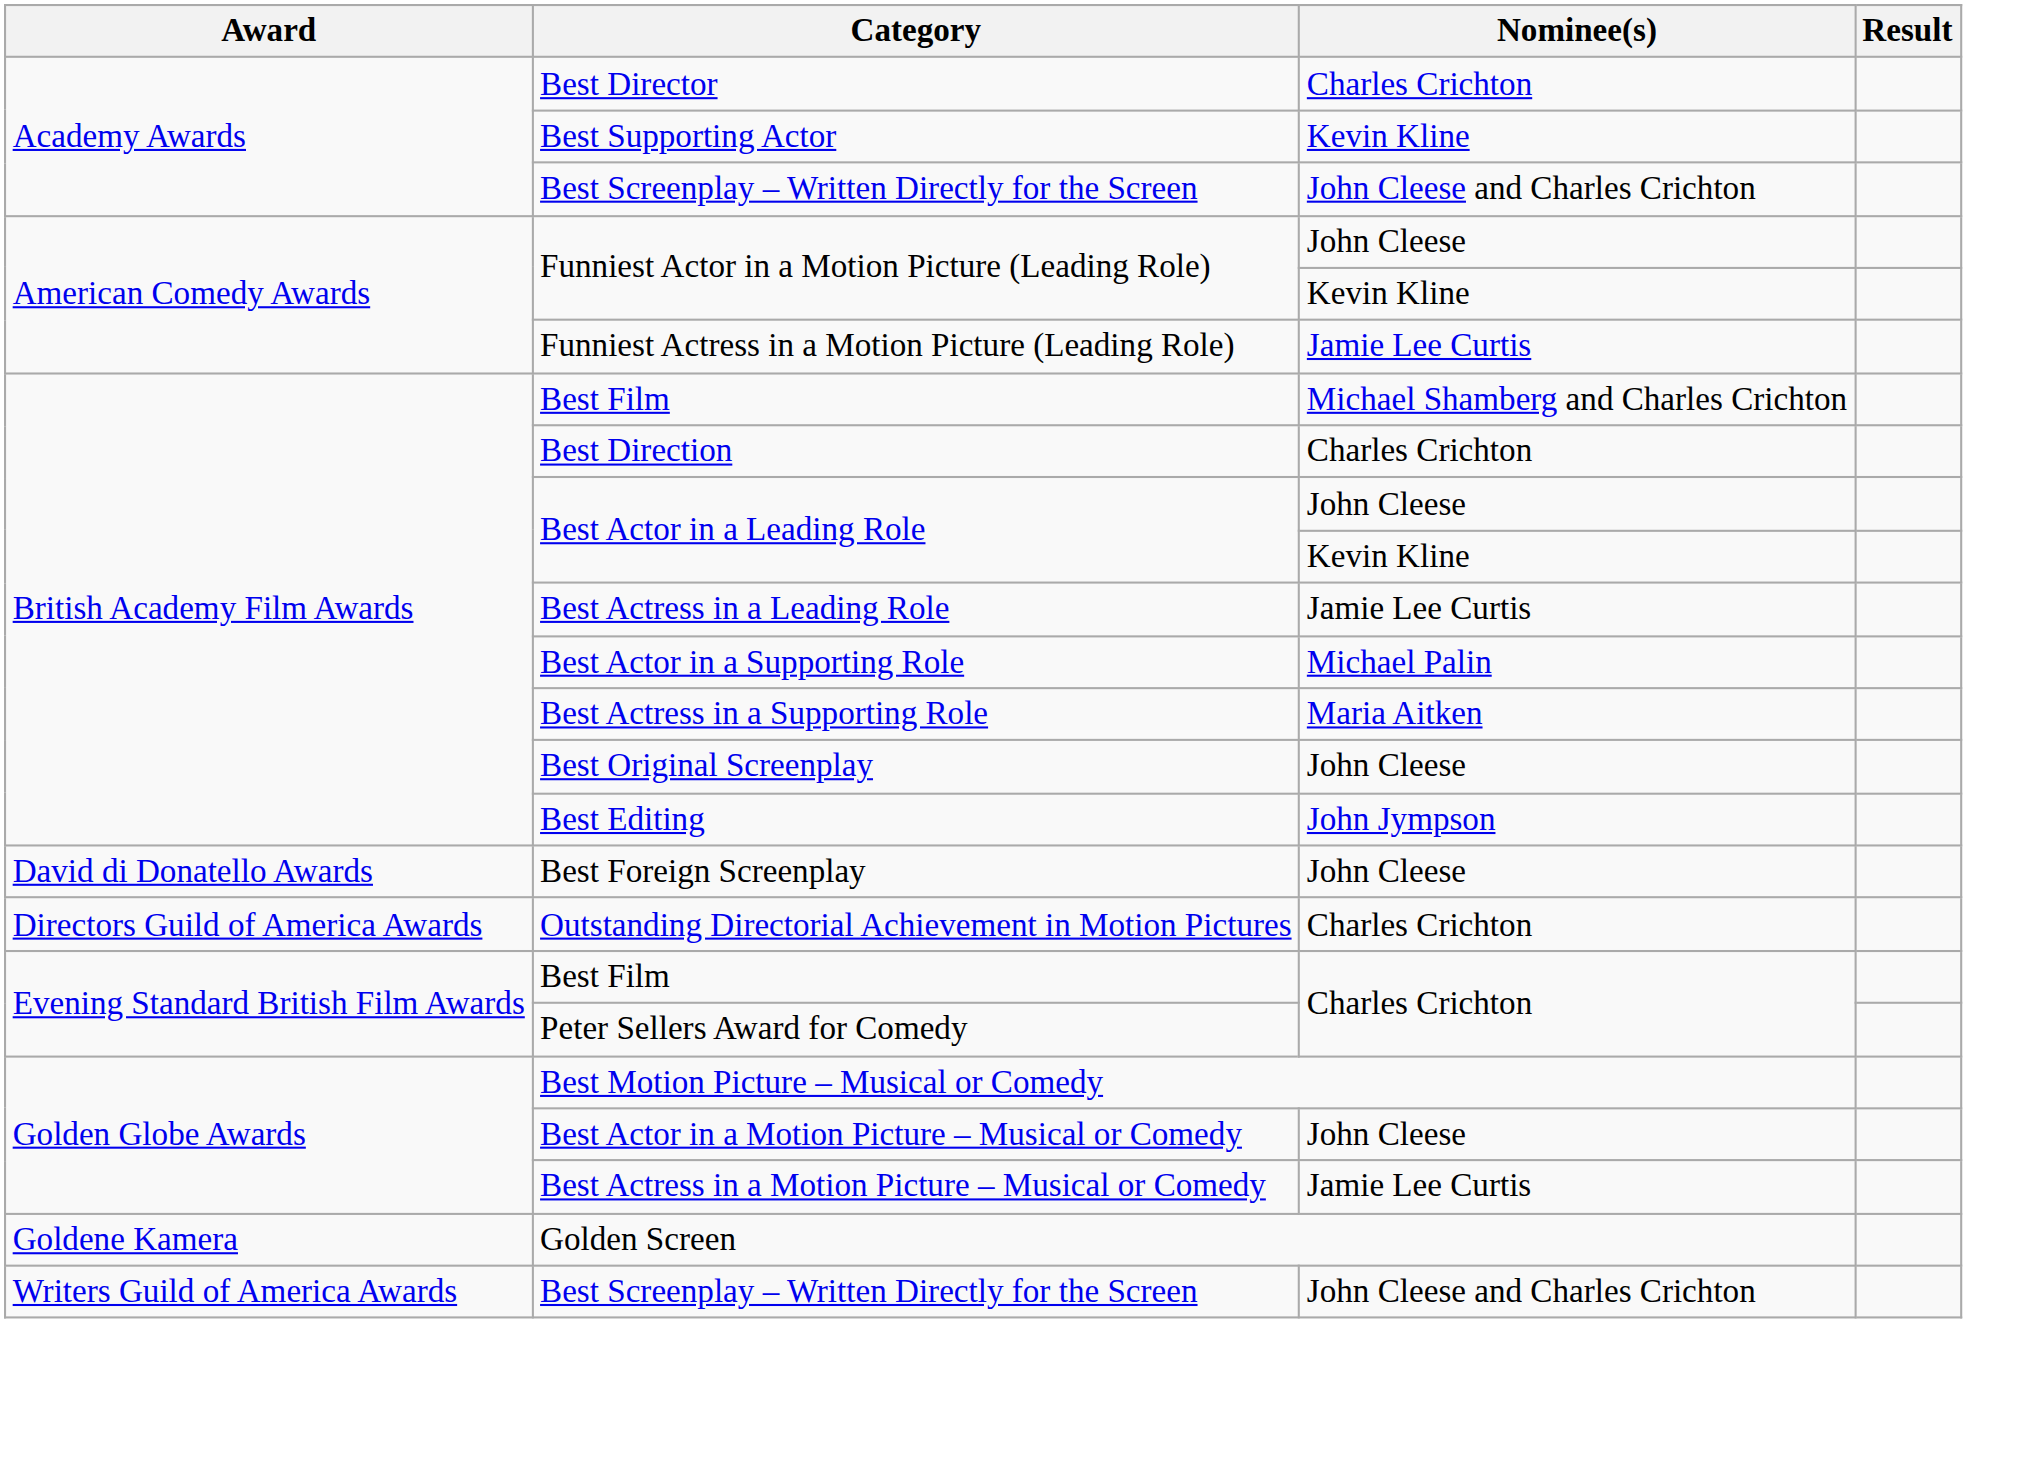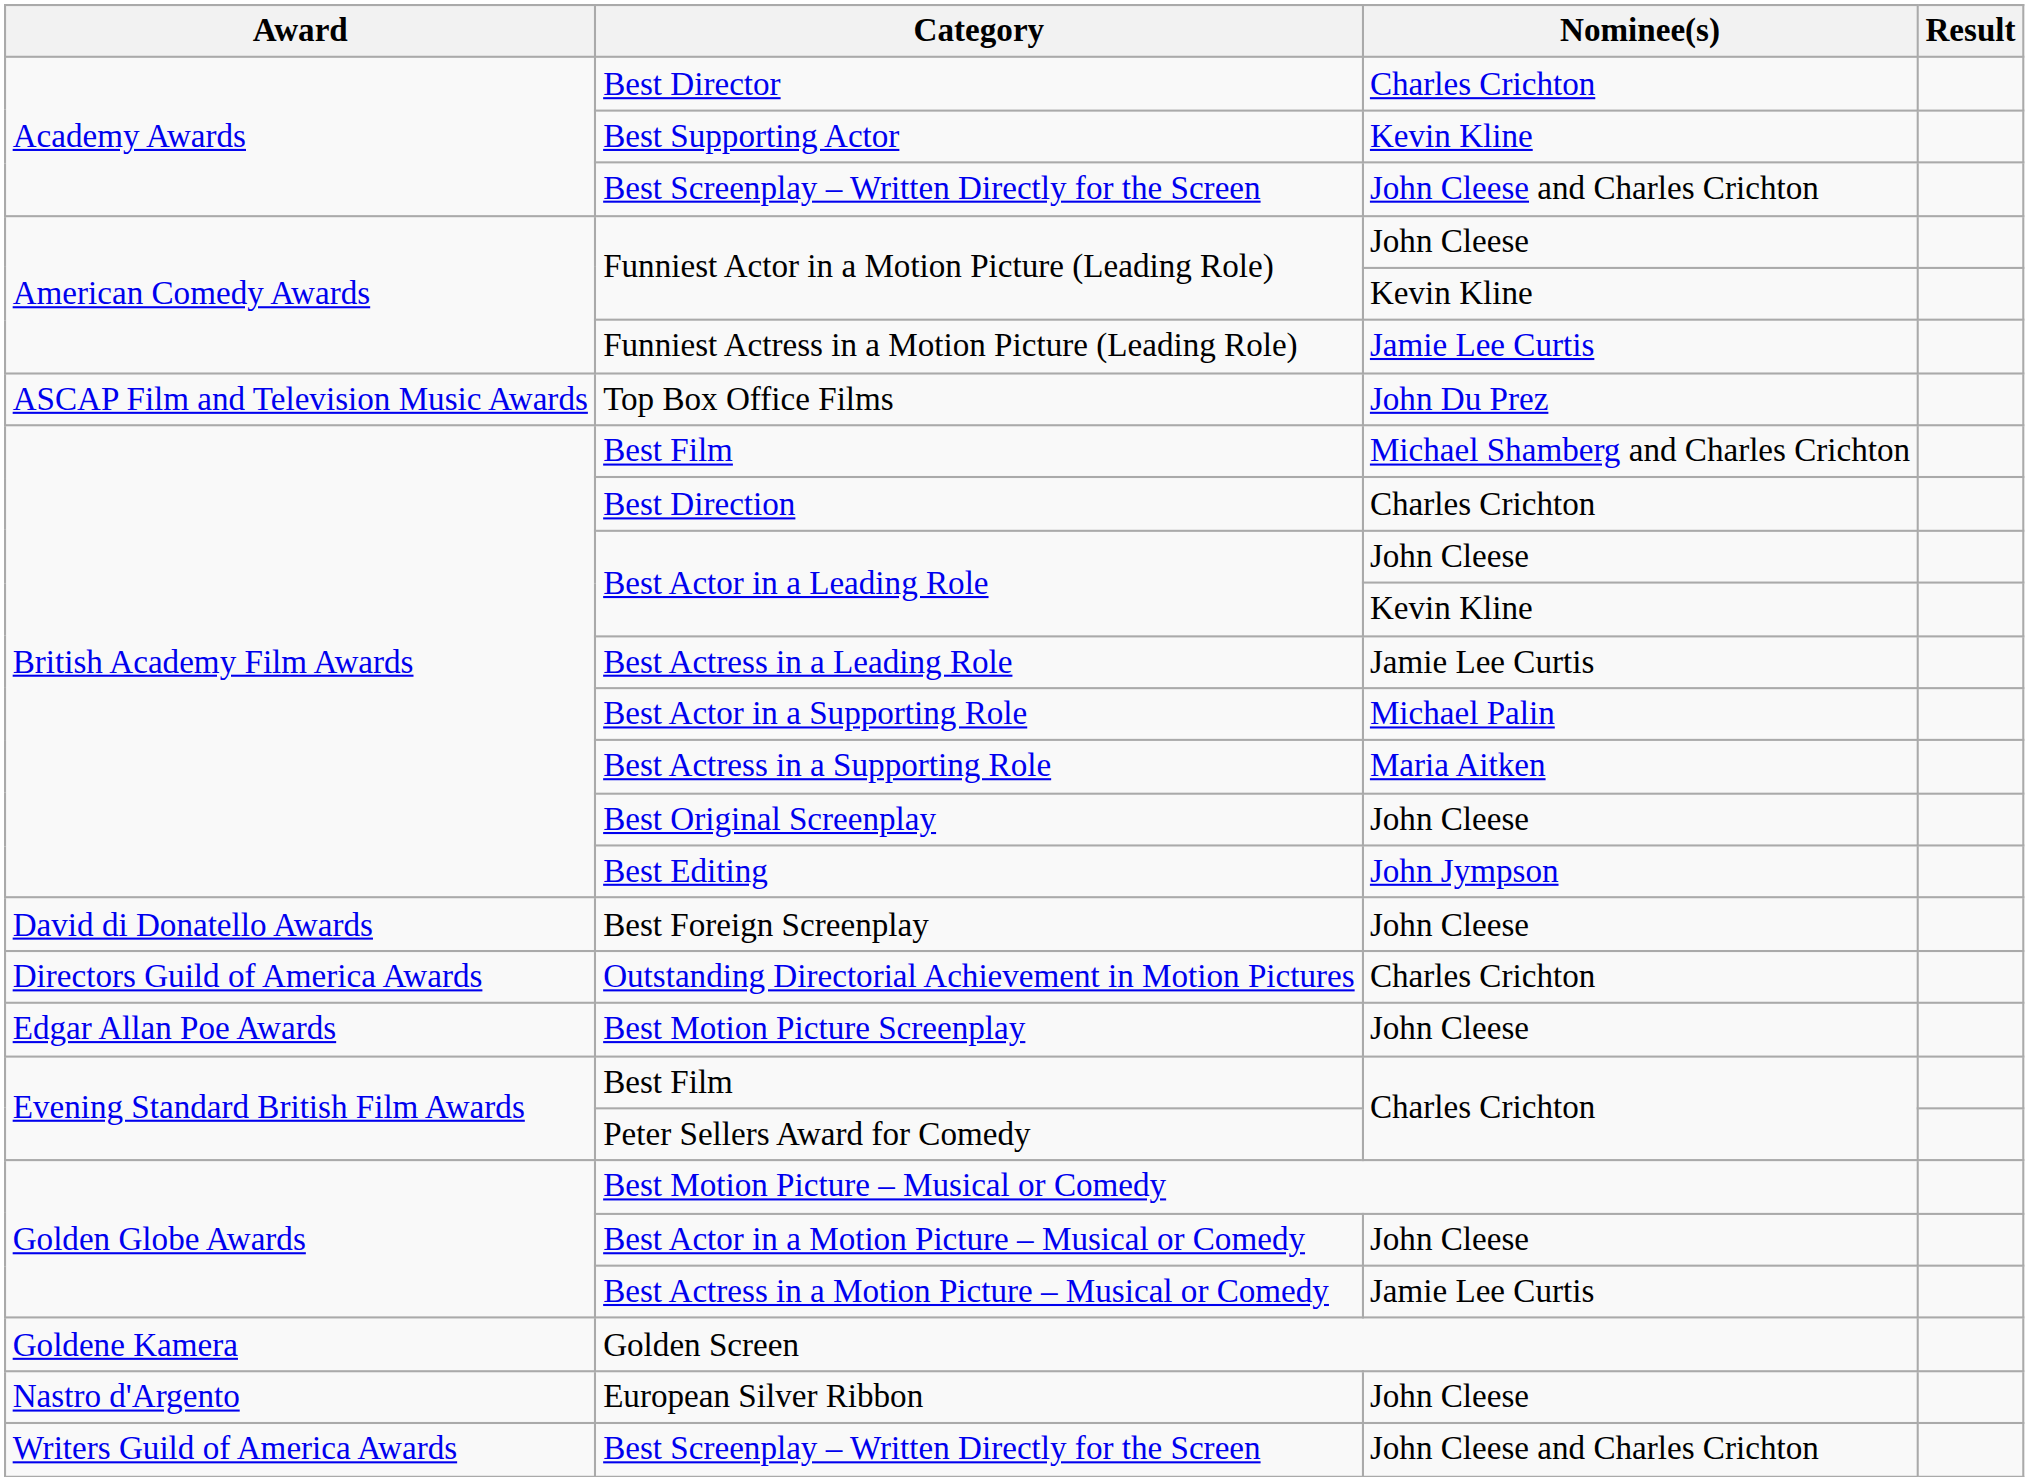 <table class="wikitable plainrowheaders">
 <tr>
 <th>Award</th>
 <th>Category</th>
 <th>Nominee(s)</th>
 <th>Result</th>
 </tr>
 <tr>
 <td rowspan="3"><a href='#'>Academy Awards</a></td>
 <td><a href='#'>Best Director</a></td>
 <td><a href='#'>Charles Crichton</a></td>
 <td></td>
 </tr>
 <tr>
 <td><a href='#'>Best Supporting Actor</a></td>
 <td><a href='#'>Kevin Kline</a></td>
 <td></td>
 </tr>
 <tr>
 <td><a href='#'>Best Screenplay – Written Directly for the Screen</a></td>
 <td><a href='#'>John Cleese</a> and Charles Crichton</td>
 <td></td>
 </tr>
 <tr>
 <td rowspan="3"><a href='#'>American Comedy Awards</a></td>
 <td rowspan="2">Funniest Actor in a Motion Picture (Leading Role)</td>
 <td>John Cleese</td>
 <td></td>
 </tr>
 <tr>
 <td>Kevin Kline</td>
 <td></td>
 </tr>
 <tr>
 <td>Funniest Actress in a Motion Picture (Leading Role)</td>
 <td><a href='#'>Jamie Lee Curtis</a></td>
+<td></td>
+</tr>
+<tr>
+<td><a href='#'>ASCAP Film and Television Music Awards</a></td>
+<td>Top Box Office Films</td>
+<td><a href='#'>John Du Prez</a></td>
 <td></td>
 </tr>
 <tr>
 <td rowspan="9"><a href='#'>British Academy Film Awards</a></td>
 <td><a href='#'>Best Film</a></td>
 <td><a href='#'>Michael Shamberg</a> and Charles Crichton</td>
 <td></td>
 </tr>
 <tr>
 <td><a href='#'>Best Direction</a></td>
 <td>Charles Crichton</td>
 <td></td>
 </tr>
 <tr>
 <td rowspan="2"><a href='#'>Best Actor in a Leading Role</a></td>
 <td>John Cleese</td>
 <td></td>
 </tr>
 <tr>
 <td>Kevin Kline</td>
 <td></td>
 </tr>
 <tr>
 <td><a href='#'>Best Actress in a Leading Role</a></td>
 <td>Jamie Lee Curtis</td>
 <td></td>
 </tr>
 <tr>
 <td><a href='#'>Best Actor in a Supporting Role</a></td>
 <td><a href='#'>Michael Palin</a></td>
 <td></td>
 </tr>
 <tr>
 <td><a href='#'>Best Actress in a Supporting Role</a></td>
 <td><a href='#'>Maria Aitken</a></td>
 <td></td>
 </tr>
 <tr>
 <td><a href='#'>Best Original Screenplay</a></td>
 <td>John Cleese</td>
 <td></td>
 </tr>
 <tr>
 <td><a href='#'>Best Editing</a></td>
 <td><a href='#'>John Jympson</a></td>
 <td></td>
 </tr>
 <tr>
 <td><a href='#'>David di Donatello Awards</a></td>
 <td>Best Foreign Screenplay</td>
 <td>John Cleese</td>
 <td></td>
 </tr>
 <tr>
 <td><a href='#'>Directors Guild of America Awards</a></td>
 <td><a href='#'>Outstanding Directorial Achievement in Motion Pictures</a></td>
 <td>Charles Crichton</td>
 <td></td>
 </tr>
 <tr>
+<td><a href='#'>Edgar Allan Poe Awards</a></td>
+<td><a href='#'>Best Motion Picture Screenplay</a></td>
+<td>John Cleese</td>
+<td></td>
+</tr>
+<tr>
 <td rowspan="2"><a href='#'>Evening Standard British Film Awards</a></td>
 <td>Best Film</td>
 <td rowspan="2">Charles Crichton</td>
 <td></td>
 </tr>
 <tr>
 <td>Peter Sellers Award for Comedy</td>
 <td></td>
 </tr>
 <tr>
 <td rowspan="3"><a href='#'>Golden Globe Awards</a></td>
 <td colspan="2"><a href='#'>Best Motion Picture – Musical or Comedy</a></td>
 <td></td>
 </tr>
 <tr>
 <td><a href='#'>Best Actor in a Motion Picture – Musical or Comedy</a></td>
 <td>John Cleese</td>
 <td></td>
 </tr>
 <tr>
 <td><a href='#'>Best Actress in a Motion Picture – Musical or Comedy</a></td>
 <td>Jamie Lee Curtis</td>
 <td></td>
 </tr>
 <tr>
 <td><a href='#'>Goldene Kamera</a></td>
 <td colspan="2">Golden Screen</td>
 <td></td>
 </tr>
 <tr>
+<td><a href='#'>Nastro d'Argento</a></td>
+<td>European Silver Ribbon</td>
+<td>John Cleese</td>
+<td></td>
+</tr>
+<tr>
 <td><a href='#'>Writers Guild of America Awards</a></td>
 <td><a href='#'>Best Screenplay – Written Directly for the Screen</a></td>
 <td>John Cleese and Charles Crichton</td>
 <td></td>
 </tr>
 </table>
